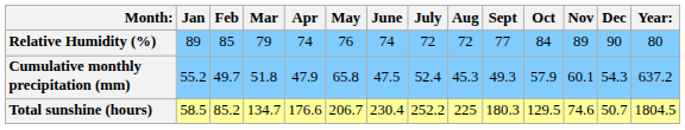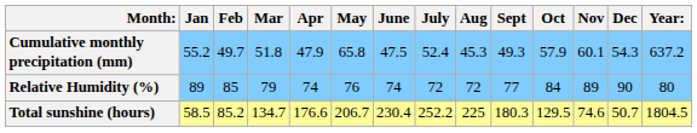 <table width="100%" class="wikitable" style="text-align:center;font-size:87%;line-height:120%">
 <tr>
 <th style="text-align:right">Month:</th>
 <th>Jan</th>
 <th>Feb</th>
 <th>Mar</th>
 <th>Apr</th>
 <th>May</th>
 <th>June</th>
 <th>July</th>
 <th>Aug</th>
 <th>Sept</th>
 <th>Oct</th>
 <th>Nov</th>
 <th>Dec</th>
 <th>Year:</th>
 </tr>
 <tr>
+<th style="text-align:left">Cumulative monthly precipitation (mm)</th>
+<td style="background:#80CCFF">55.2</td>
+<td style="background:#80CCFF">49.7</td>
+<td style="background:#80CCFF">51.8</td>
+<td style="background:#80CCFF">47.9</td>
+<td style="background:#80CCFF">65.8</td>
+<td style="background:#80CCFF">47.5</td>
+<td style="background:#80CCFF">52.4</td>
+<td style="background:#80CCFF">45.3</td>
+<td style="background:#80CCFF">49.3</td>
+<td style="background:#80CCFF">57.9</td>
+<td style="background:#80CCFF">60.1</td>
+<td style="background:#80CCFF">54.3</td>
+<td style="background:#80CCFF">637.2</td>
+</tr>
+<tr>
 <th style="text-align:left">Relative Humidity (%)</th>
 <td style="background:#80CCFF">89</td>
 <td style="background:#80CCFF">85</td>
 <td style="background:#80CCFF">79</td>
 <td style="background:#80CCFF">74</td>
 <td style="background:#80CCFF">76</td>
 <td style="background:#80CCFF">74</td>
 <td style="background:#80CCFF">72</td>
 <td style="background:#80CCFF">72</td>
 <td style="background:#80CCFF">77</td>
 <td style="background:#80CCFF">84</td>
 <td style="background:#80CCFF">89</td>
 <td style="background:#80CCFF">90</td>
 <td style="background:#80CCFF">80</td>
-</tr>
-<tr>
-<th style="text-align:left">Cumulative monthly precipitation (mm)</th>
-<td style="background:#80CCFF">55.2</td>
-<td style="background:#80CCFF">49.7</td>
-<td style="background:#80CCFF">51.8</td>
-<td style="background:#80CCFF">47.9</td>
-<td style="background:#80CCFF">65.8</td>
-<td style="background:#80CCFF">47.5</td>
-<td style="background:#80CCFF">52.4</td>
-<td style="background:#80CCFF">45.3</td>
-<td style="background:#80CCFF">49.3</td>
-<td style="background:#80CCFF">57.9</td>
-<td style="background:#80CCFF">60.1</td>
-<td style="background:#80CCFF">54.3</td>
-<td style="background:#80CCFF">637.2</td>
 </tr>
 <tr>
 <th style="text-align:left">Total sunshine (hours)</th>
 <td style="background:#FFFF99">58.5</td>
 <td style="background:#FFFF99">85.2</td>
 <td style="background:#FFFF99">134.7</td>
 <td style="background:#FFFF99">176.6</td>
 <td style="background:#FFFF99">206.7</td>
 <td style="background:#FFFF99">230.4</td>
 <td style="background:#FFFF99">252.2</td>
 <td style="background:#FFFF99">225</td>
 <td style="background:#FFFF99">180.3</td>
 <td style="background:#FFFF99">129.5</td>
 <td style="background:#FFFF99">74.6</td>
 <td style="background:#FFFF99">50.7</td>
 <td style="background:#FFFF99">1804.5</td>
 </tr>
 </table>
